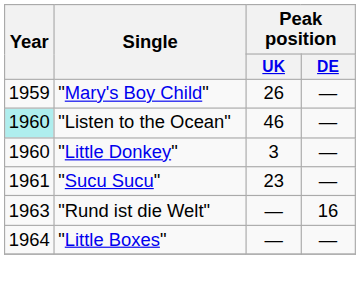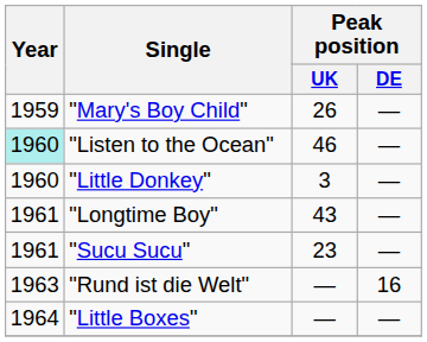 <table class="wikitable plainrowheaders" style="text-align:left;" border="1">
 <tr>
 <th scope="col" rowspan="2">Year</th>
 <th scope="col" rowspan="2" style="width:10em;">Single</th>
 <th scope="col" colspan="2">Peak position</th>
 </tr>
 <tr>
 <th scope="col" style="width:3em;font-size:85%;"><a href='#'>UK</a><br></th>
 <th scope="col" style="width:3em;font-size:85%;"><a href='#'>DE</a><br></th>
 </tr>
 <tr>
 <td>1959</td>
 <td>"<a href='#'>Mary's Boy Child</a>"</td>
 <td style="text-align:center;">26</td>
 <td style="text-align:center;">—</td>
 </tr>
 <tr>
 <td style="background: paleturquoise;">1960</td>
 <td>"Listen to the Ocean"</td>
 <td style="text-align:center;">46</td>
 <td style="text-align:center;">—</td>
 </tr>
 <tr>
 <td>1960</td>
 <td>"<a href='#'>Little Donkey</a>"</td>
 <td style="text-align:center;">3</td>
 <td style="text-align:center;">—</td>
 </tr>
 <tr>
 <td>1961</td>
+<td>"Longtime Boy"</td>
+<td style="text-align:center;">43</td>
+<td style="text-align:center;">—</td>
+</tr>
+<tr>
+<td>1961</td>
 <td>"<a href='#'>Sucu Sucu</a>"</td>
 <td style="text-align:center;">23</td>
 <td style="text-align:center;">—</td>
 </tr>
 <tr>
 <td>1963</td>
 <td>"Rund ist die Welt"</td>
 <td style="text-align:center;">—</td>
 <td style="text-align:center;">16</td>
 </tr>
 <tr>
 <td>1964</td>
 <td>"<a href='#'>Little Boxes</a>"</td>
 <td style="text-align:center;">—</td>
 <td style="text-align:center;">—</td>
 </tr>
 <tr>
 </tr>
 </table>
